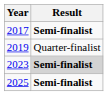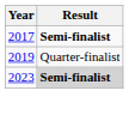 <table class="wikitable">
 <tr>
 <th>Year</th>
 <th>Result</th>
 </tr>
 <tr>
 <td><a href='#'>2017</a></td>
 <td><strong> Semi-finalist</strong></td>
 </tr>
 <tr>
 <td><a href='#'>2019</a></td>
 <td>Quarter-finalist</td>
 </tr>
 <tr>
 <td><a href='#'>2023</a></td>
 <td style="background: lightgrey;"><strong> Semi-finalist</strong></td>
 </tr>
-<tr>
-<td><a href='#'>2025</a></td>
-<td><strong> Semi-finalist</strong></td>
-</tr>
 </table>
